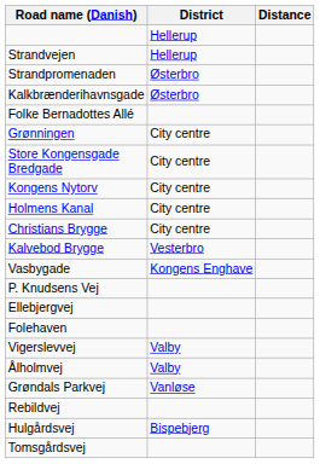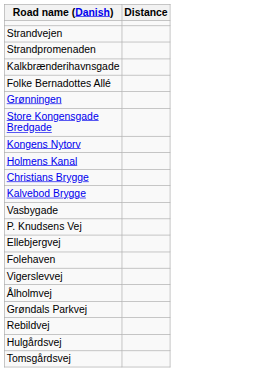 <table class="wikitable">
 <tr>
 <th>Road name (<a href='#'>Danish</a>)</th>
-<th>District</th>
 <th>Distance</th>
 </tr>
 <tr>
 <td Tuborgvej></td>
-<td><a href='#'>Hellerup</a></td>
 <td></td>
 </tr>
 <tr>
 <td>Strandvejen</td>
-<td><a href='#'>Hellerup</a></td>
 <td></td>
 </tr>
 <tr>
 <td>Strandpromenaden</td>
-<td><a href='#'>Østerbro</a></td>
 <td></td>
 </tr>
 <tr>
 <td>Kalkbrænderihavnsgade</td>
-<td><a href='#'>Østerbro</a></td>
 <td></td>
 </tr>
 <tr>
 <td>Folke Bernadottes Allé</td>
 <td></td>
-<td></td>
 </tr>
 <tr>
 <td><a href='#'>Grønningen</a></td>
-<td>City centre</td>
 <td></td>
 </tr>
 <tr>
 <td><a href='#'>Store Kongensgade</a> <br> <a href='#'>Bredgade</a></td>
-<td>City centre</td>
 <td></td>
 </tr>
 <tr>
 <td><a href='#'>Kongens Nytorv</a></td>
-<td>City centre</td>
 <td></td>
 </tr>
 <tr>
 <td><a href='#'>Holmens Kanal</a></td>
-<td>City centre</td>
 <td></td>
 </tr>
 <tr>
 <td><a href='#'>Christians Brygge</a></td>
-<td>City centre</td>
 <td></td>
 </tr>
 <tr>
 <td><a href='#'>Kalvebod Brygge</a></td>
-<td><a href='#'>Vesterbro</a></td>
 <td></td>
 </tr>
 <tr>
 <td>Vasbygade</td>
-<td><a href='#'>Kongens Enghave</a></td>
 <td></td>
 </tr>
 <tr>
 <td>P. Knudsens Vej</td>
 <td></td>
-<td></td>
 </tr>
 <tr>
 <td>Ellebjergvej</td>
-<td></td>
 <td></td>
 </tr>
 <tr>
 <td>Folehaven</td>
 <td></td>
-<td></td>
 </tr>
 <tr>
 <td>Vigerslevvej</td>
-<td><a href='#'>Valby</a></td>
 <td></td>
 </tr>
 <tr>
 <td>Ålholmvej</td>
-<td><a href='#'>Valby</a></td>
 <td></td>
 </tr>
 <tr>
 <td>Grøndals Parkvej</td>
-<td><a href='#'>Vanløse</a></td>
 <td></td>
 </tr>
 <tr>
 <td>Rebildvej</td>
 <td></td>
-<td></td>
 </tr>
 <tr>
 <td>Hulgårdsvej</td>
-<td><a href='#'>Bispebjerg</a></td>
 <td></td>
 </tr>
 <tr>
 <td>Tomsgårdsvej</td>
 <td></td>
-<td></td>
 </tr>
 </table>
